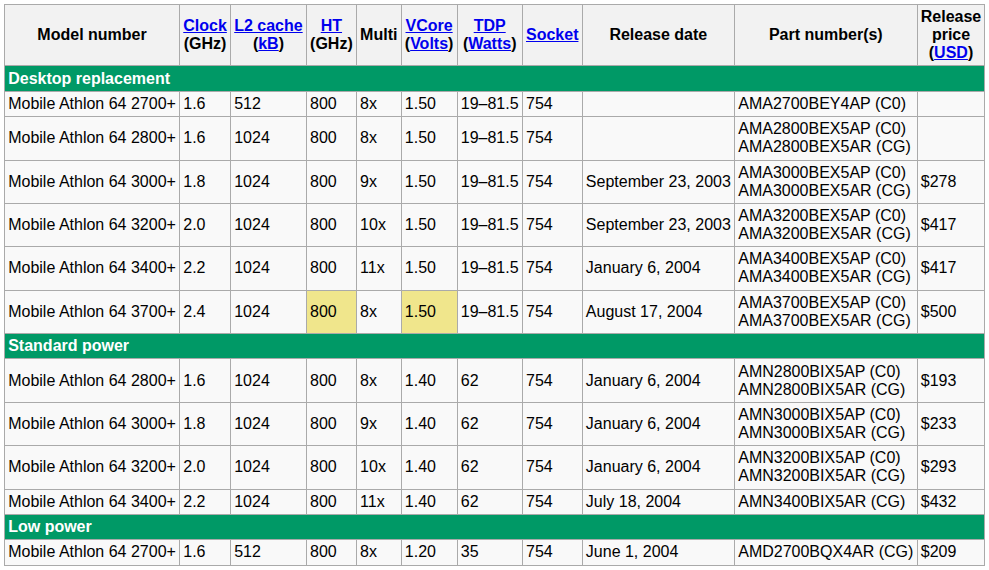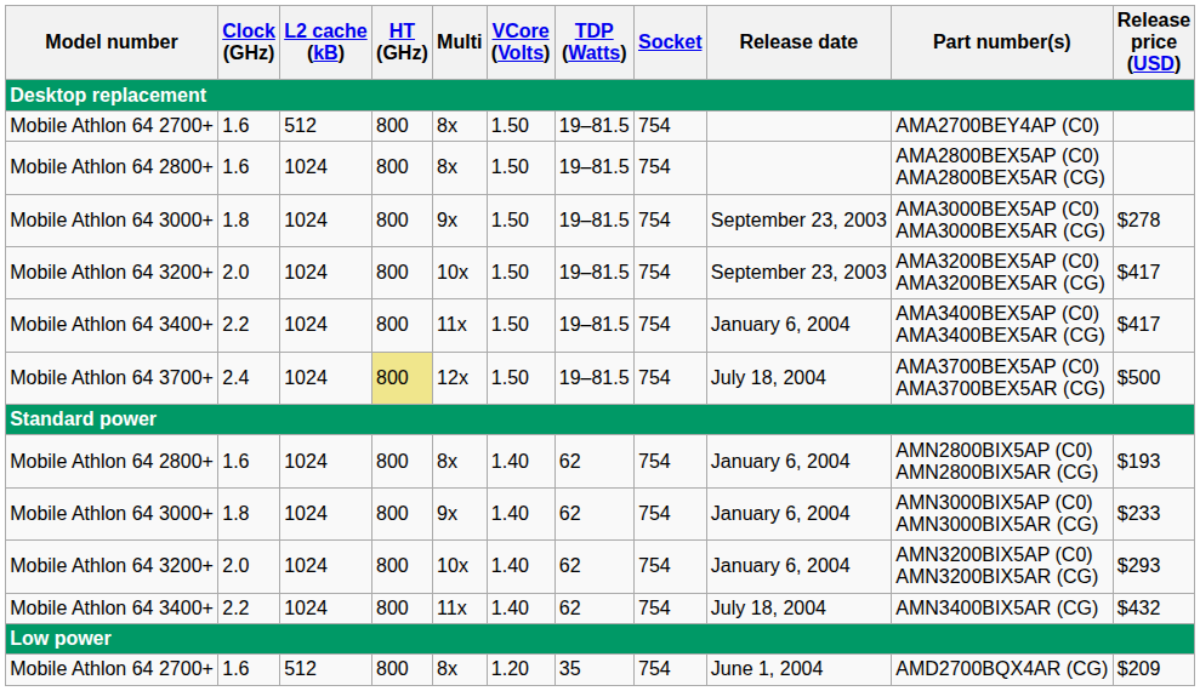 <table class="wikitable">
 <tr>
 <th>Model number</th>
 <th><a href='#'>Clock</a><br>(GHz)</th>
 <th><a href='#'>L2 cache</a><br>(<a href='#'>kB</a>)</th>
 <th><a href='#'>HT</a><br>(GHz)</th>
 <th>Multi</th>
 <th><a href='#'>VCore</a><br>(<a href='#'>Volts</a>)</th>
 <th><a href='#'>TDP</a><br>(<a href='#'>Watts</a>)</th>
 <th><a href='#'>Socket</a></th>
 <th>Release date</th>
 <th>Part number(s)</th>
 <th>Release<br>price<br>(<a href='#'>USD</a>)</th>
 </tr>
 <tr>
 <td align="left" colspan="11" style="background:#009966;color: white"><strong>Desktop replacement</strong></td>
 </tr>
 <tr>
 <td>Mobile Athlon 64 2700+</td>
 <td>1.6</td>
 <td>512</td>
 <td>800</td>
 <td>8x</td>
 <td>1.50</td>
 <td>19–81.5</td>
 <td>754</td>
 <td></td>
 <td>AMA2700BEY4AP (C0)</td>
 <td></td>
 </tr>
 <tr>
 <td>Mobile Athlon 64 2800+</td>
 <td>1.6</td>
 <td>1024</td>
 <td>800</td>
 <td>8x</td>
 <td>1.50</td>
 <td>19–81.5</td>
 <td>754</td>
 <td></td>
 <td>AMA2800BEX5AP (C0)<br>AMA2800BEX5AR (CG)</td>
 <td></td>
 </tr>
 <tr>
 <td>Mobile Athlon 64 3000+</td>
 <td>1.8</td>
 <td>1024</td>
 <td>800</td>
 <td>9x</td>
 <td>1.50</td>
 <td>19–81.5</td>
 <td>754</td>
 <td>September 23, 2003</td>
 <td>AMA3000BEX5AP (C0)<br>AMA3000BEX5AR (CG)</td>
 <td>$278</td>
 </tr>
 <tr>
 <td>Mobile Athlon 64 3200+</td>
 <td>2.0</td>
 <td>1024</td>
 <td>800</td>
 <td>10x</td>
 <td>1.50</td>
 <td>19–81.5</td>
 <td>754</td>
 <td>September 23, 2003</td>
 <td>AMA3200BEX5AP (C0)<br>AMA3200BEX5AR (CG)</td>
 <td>$417</td>
 </tr>
 <tr>
 <td>Mobile Athlon 64 3400+</td>
 <td>2.2</td>
 <td>1024</td>
 <td>800</td>
 <td>11x</td>
 <td>1.50</td>
 <td>19–81.5</td>
 <td>754</td>
 <td>January 6, 2004</td>
 <td>AMA3400BEX5AP (C0)<br>AMA3400BEX5AR (CG)</td>
 <td>$417</td>
 </tr>
 <tr>
 <td>Mobile Athlon 64 3700+</td>
 <td>2.4</td>
 <td>1024</td>
 <td style="background: khaki;">800</td>
-<td>8x</td>
-<td style="background: khaki;">1.50</td>
+<td>12x</td>
+<td>1.50</td>
 <td>19–81.5</td>
 <td>754</td>
-<td>August 17, 2004</td>
+<td>July 18, 2004</td>
 <td>AMA3700BEX5AP (C0)<br>AMA3700BEX5AR (CG)</td>
 <td>$500</td>
 </tr>
 <tr>
 <td align="left" colspan="11" style="background:#009966;color: white"><strong>Standard power</strong></td>
 </tr>
 <tr>
 <td>Mobile Athlon 64 2800+</td>
 <td>1.6</td>
 <td>1024</td>
 <td>800</td>
 <td>8x</td>
 <td>1.40</td>
 <td>62</td>
 <td>754</td>
 <td>January 6, 2004</td>
 <td>AMN2800BIX5AP (C0)<br>AMN2800BIX5AR (CG)</td>
 <td>$193</td>
 </tr>
 <tr>
 <td>Mobile Athlon 64 3000+</td>
 <td>1.8</td>
 <td>1024</td>
 <td>800</td>
 <td>9x</td>
 <td>1.40</td>
 <td>62</td>
 <td>754</td>
 <td>January 6, 2004</td>
 <td>AMN3000BIX5AP (C0)<br>AMN3000BIX5AR (CG)</td>
 <td>$233</td>
 </tr>
 <tr>
 <td>Mobile Athlon 64 3200+</td>
 <td>2.0</td>
 <td>1024</td>
 <td>800</td>
 <td>10x</td>
 <td>1.40</td>
 <td>62</td>
 <td>754</td>
 <td>January 6, 2004</td>
 <td>AMN3200BIX5AP (C0)<br>AMN3200BIX5AR (CG)</td>
 <td>$293</td>
 </tr>
 <tr>
 <td>Mobile Athlon 64 3400+</td>
 <td>2.2</td>
 <td>1024</td>
 <td>800</td>
 <td>11x</td>
 <td>1.40</td>
 <td>62</td>
 <td>754</td>
 <td>July 18, 2004</td>
 <td>AMN3400BIX5AR (CG)</td>
 <td>$432</td>
 </tr>
 <tr>
 <td align="left" colspan="11" style="background:#009966;color: white"><strong>Low power</strong></td>
 </tr>
 <tr>
 <td>Mobile Athlon 64 2700+</td>
 <td>1.6</td>
 <td>512</td>
 <td>800</td>
 <td>8x</td>
 <td>1.20</td>
 <td>35</td>
 <td>754</td>
 <td>June 1, 2004</td>
 <td>AMD2700BQX4AR (CG)</td>
 <td>$209</td>
 </tr>
 </table>
